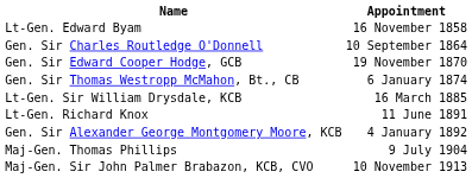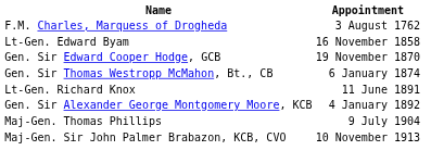 <table>
 <tr>
 <th>Name</th>
 <th>Appointment</th>
 </tr>
 <tr>
+<td>F.M. <a href='#'>Charles, Marquess of Drogheda</a></td>
+<td align="right">3 August 1762</td>
+</tr>
+<tr>
 <td>Lt-Gen. Edward Byam</td>
 <td align="right">16 November 1858</td>
-</tr>
-<tr>
-<td>Gen. Sir <a href='#'>Charles Routledge O'Donnell</a></td>
-<td align="right">10 September 1864</td>
 </tr>
 <tr>
 <td>Gen. Sir <a href='#'>Edward Cooper Hodge</a>, GCB</td>
 <td align="right">19 November 1870</td>
 </tr>
 <tr>
 <td>Gen. Sir <a href='#'>Thomas Westropp McMahon</a>, Bt., CB</td>
 <td align="right">6 January 1874</td>
-</tr>
-<tr>
-<td>Lt-Gen. Sir William Drysdale, KCB</td>
-<td align = "right">16 March 1885</td>
 </tr>
 <tr>
 <td>Lt-Gen. Richard Knox</td>
 <td align ="right">11 June 1891</td>
 </tr>
 <tr>
 <td>Gen. Sir <a href='#'>Alexander George Montgomery Moore</a>, KCB</td>
 <td align="right">4 January 1892</td>
 </tr>
 <tr>
 <td>Maj-Gen. Thomas Phillips</td>
 <td align="right">9 July 1904</td>
 </tr>
 <tr>
 <td>Maj-Gen. Sir John Palmer Brabazon, KCB, CVO</td>
 <td align ="right">10 November 1913</td>
 </tr>
 </table>
